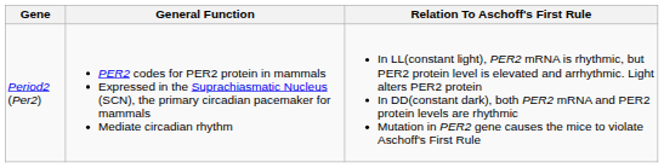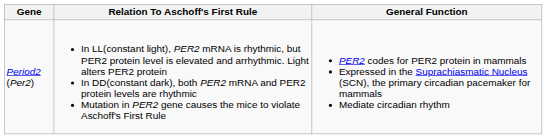 <table class="wikitable">
 <tr>
 <th>Gene</th>
+<th>Relation To Aschoff's First Rule</th>
 <th>General Function</th>
-<th>Relation To Aschoff's First Rule</th>
 </tr>
 <tr>
 <td><em><a href='#'>Period2</a></em> (<em>Per2</em>)</td>
+<td><br><ul><li>In LL(constant light), <em>PER2</em> mRNA is rhythmic, but PER2 protein level is elevated and arrhythmic. Light alters PER2 protein</li><li>In DD(constant dark), both <em>PER2</em> mRNA and PER2 protein levels are rhythmic</li><li>Mutation in <em>PER2</em> gene causes the mice to violate Aschoff's First Rule</li></ul></td>
 <td><br><ul><li><em><a href='#'>PER2</a></em> codes for PER2 protein in mammals</li><li>Expressed in the <a href='#'>Suprachiasmatic Nucleus</a> (SCN), the primary circadian pacemaker for mammals</li><li>Mediate circadian rhythm</li></ul></td>
-<td><br><ul><li>In LL(constant light), <em>PER2</em> mRNA is rhythmic, but PER2 protein level is elevated and arrhythmic. Light alters PER2 protein</li><li>In DD(constant dark), both <em>PER2</em> mRNA and PER2 protein levels are rhythmic</li><li>Mutation in <em>PER2</em> gene causes the mice to violate Aschoff's First Rule</li></ul></td>
 </tr>
 </table>
